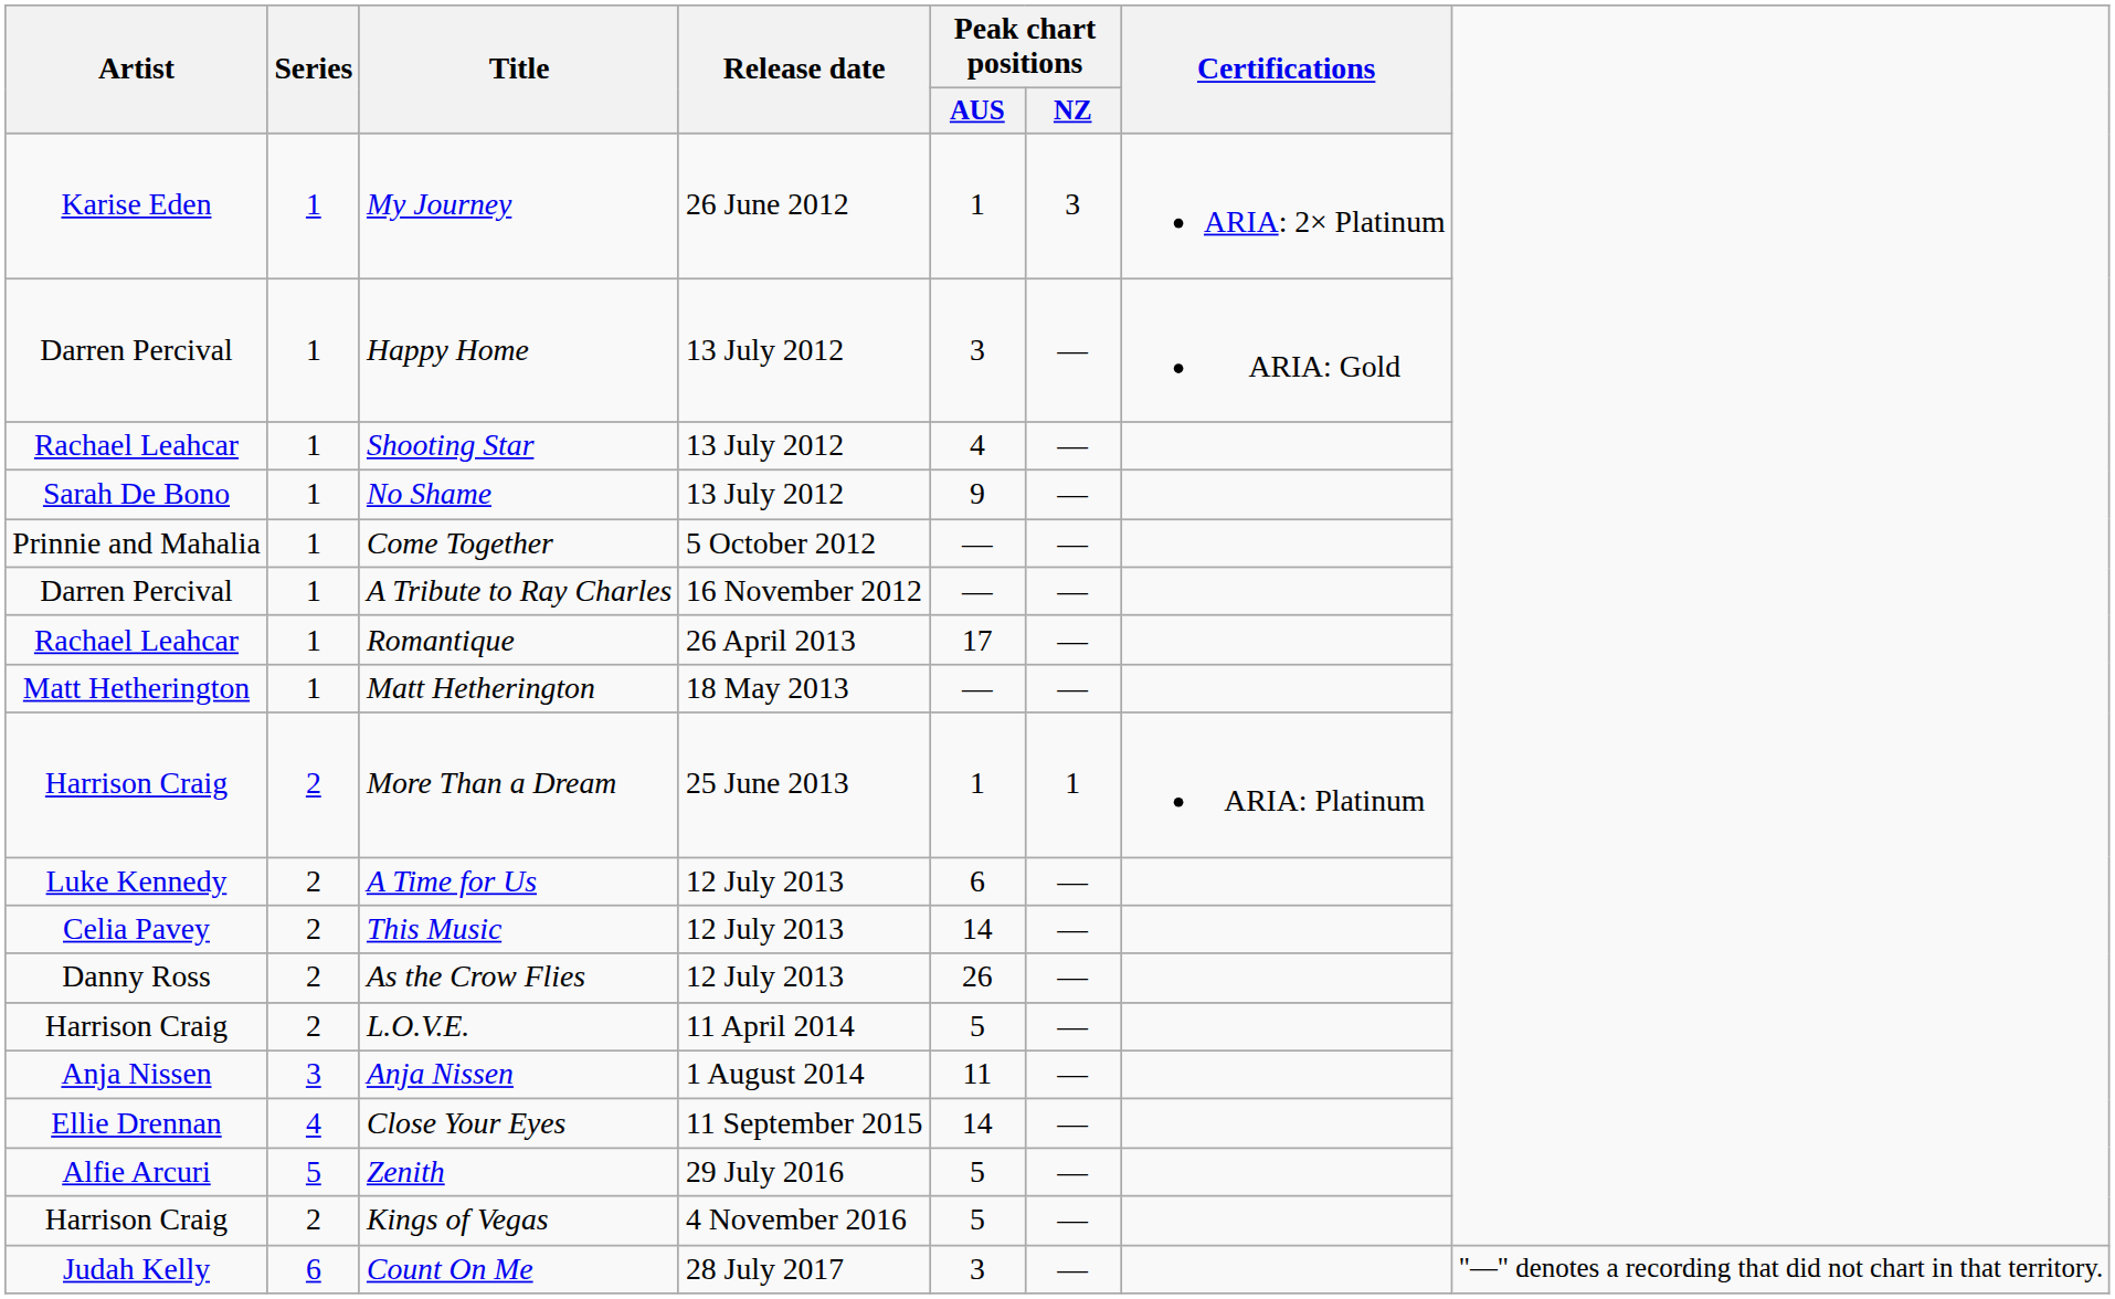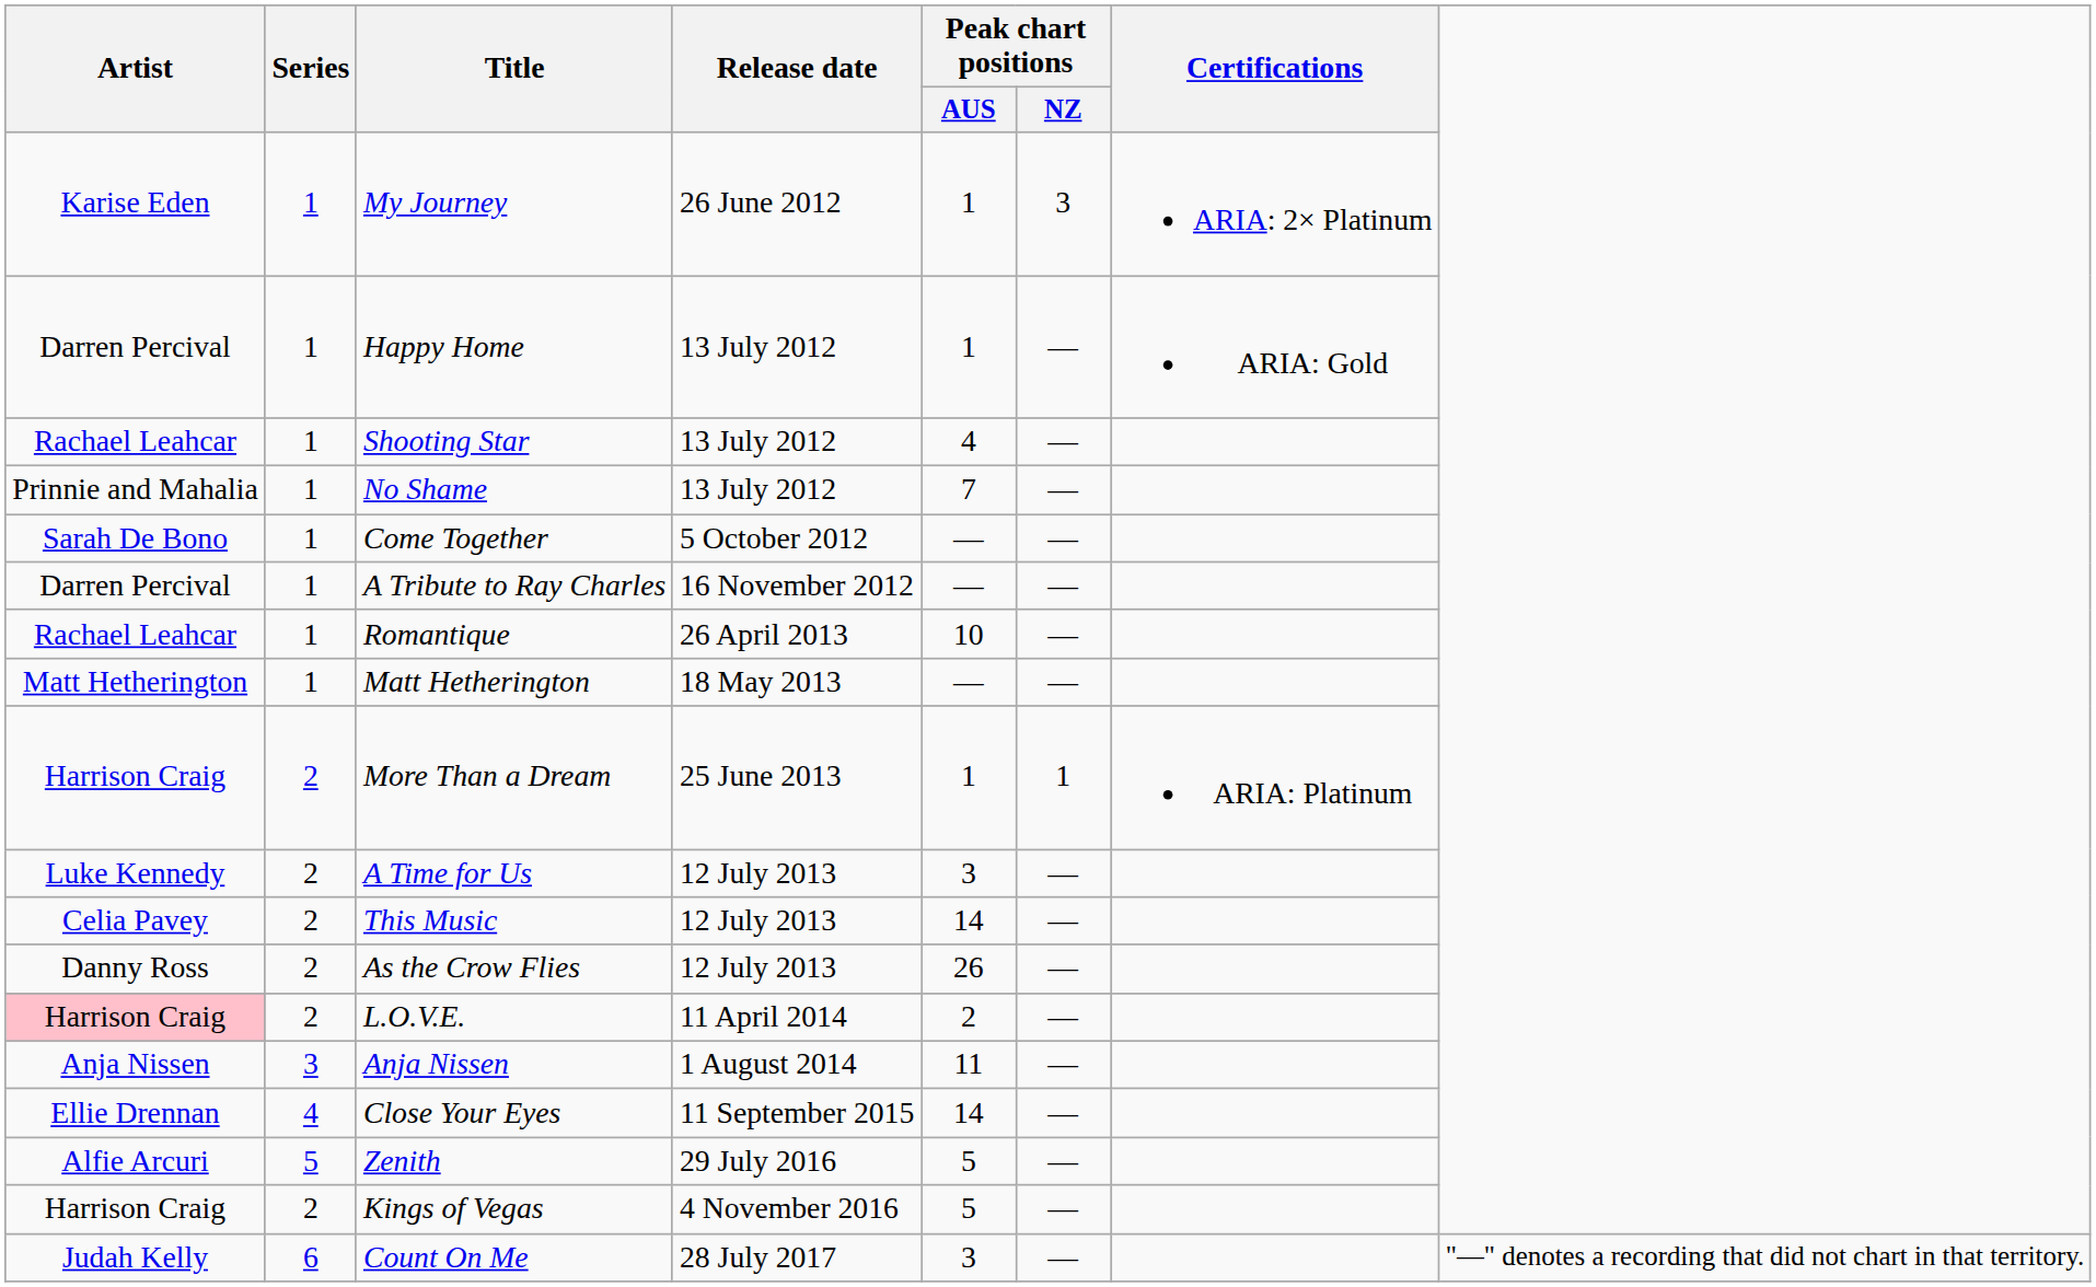 <table class="wikitable plainrowheaders" style="text-align:center;">
 <tr>
 <th scope="col" rowspan="2">Artist</th>
 <th scope="col" rowspan="2">Series</th>
 <th scope="col" rowspan="2">Title</th>
 <th scope="col" rowspan="2">Release date</th>
 <th scope="col" colspan="2">Peak chart positions</th>
 <th scope="col" rowspan="2"><a href='#'>Certifications</a></th>
 </tr>
 <tr>
 <th scope="col" style="width:3em;font-size:90%;"><a href='#'>AUS</a><br></th>
 <th scope="col" style="width:3em;font-size:90%;"><a href='#'>NZ</a><br></th>
 </tr>
 <tr>
 <td><a href='#'>Karise Eden</a></td>
 <td><a href='#'>1</a></td>
 <td style="text-align:left;"><em><a href='#'>My Journey</a></em></td>
 <td style="text-align:left;">26 June 2012</td>
 <td>1</td>
 <td>3</td>
 <td><br><ul><li><a href='#'>ARIA</a>: 2× Platinum</li></ul></td>
 </tr>
 <tr>
 <td>Darren Percival</td>
 <td>1</td>
 <td style="text-align:left;"><em>Happy Home</em></td>
 <td style="text-align:left;">13 July 2012</td>
-<td>3</td>
+<td>1</td>
 <td>—</td>
 <td><br><ul><li>ARIA: Gold</li></ul></td>
 </tr>
 <tr>
 <td><a href='#'>Rachael Leahcar</a></td>
 <td>1</td>
 <td style="text-align:left;"><em><a href='#'>Shooting Star</a></em></td>
 <td style="text-align:left;">13 July 2012</td>
 <td>4</td>
 <td>—</td>
 <td></td>
 </tr>
 <tr>
-<td><a href='#'>Sarah De Bono</a></td>
+<td>Prinnie and Mahalia</td>
 <td>1</td>
 <td style="text-align:left;"><em><a href='#'>No Shame</a></em></td>
 <td style="text-align:left;">13 July 2012</td>
-<td>9</td>
+<td>7</td>
 <td>—</td>
 <td></td>
 </tr>
 <tr>
-<td>Prinnie and Mahalia</td>
+<td><a href='#'>Sarah De Bono</a></td>
 <td>1</td>
 <td style="text-align:left;"><em>Come Together</em></td>
 <td style="text-align:left;">5 October 2012</td>
 <td>—</td>
 <td>—</td>
 <td></td>
 </tr>
 <tr>
 <td>Darren Percival</td>
 <td>1</td>
 <td style="text-align:left;"><em>A Tribute to Ray Charles</em></td>
 <td style="text-align:left;">16 November 2012</td>
 <td>—</td>
 <td>—</td>
 <td></td>
 </tr>
 <tr>
 <td><a href='#'>Rachael Leahcar</a></td>
 <td>1</td>
 <td style="text-align:left;"><em>Romantique</em></td>
 <td style="text-align:left;">26 April 2013</td>
-<td>17</td>
+<td>10</td>
 <td>—</td>
 <td></td>
 </tr>
 <tr>
 <td><a href='#'>Matt Hetherington</a></td>
 <td>1</td>
 <td style="text-align:left;"><em>Matt Hetherington</em></td>
 <td style="text-align:left;">18 May 2013</td>
 <td>—</td>
 <td>—</td>
 <td></td>
 </tr>
 <tr>
 <td><a href='#'>Harrison Craig</a></td>
 <td><a href='#'>2</a></td>
 <td style="text-align:left;"><em>More Than a Dream</em></td>
 <td style="text-align:left;">25 June 2013</td>
 <td>1</td>
 <td>1</td>
 <td><br><ul><li>ARIA: Platinum</li></ul></td>
 </tr>
 <tr>
 <td><a href='#'>Luke Kennedy</a></td>
 <td>2</td>
 <td style="text-align:left;"><em><a href='#'>A Time for Us</a></em></td>
 <td style="text-align:left;">12 July 2013</td>
-<td>6</td>
+<td>3</td>
 <td>—</td>
 <td></td>
 </tr>
 <tr>
 <td><a href='#'>Celia Pavey</a></td>
 <td>2</td>
 <td style="text-align:left;"><em><a href='#'>This Music</a></em></td>
 <td style="text-align:left;">12 July 2013</td>
 <td>14</td>
 <td>—</td>
 <td></td>
 </tr>
 <tr>
 <td>Danny Ross</td>
 <td>2</td>
 <td style="text-align:left;"><em>As the Crow Flies</em></td>
 <td style="text-align:left;">12 July 2013</td>
 <td>26</td>
 <td>—</td>
 <td></td>
 </tr>
 <tr>
-<td>Harrison Craig</td>
+<td style="background: pink;">Harrison Craig</td>
 <td>2</td>
 <td style="text-align:left;"><em>L.O.V.E.</em></td>
 <td style="text-align:left;">11 April 2014</td>
-<td>5</td>
+<td>2</td>
 <td>—</td>
 <td></td>
 </tr>
 <tr>
 <td><a href='#'>Anja Nissen</a></td>
 <td><a href='#'>3</a></td>
 <td style="text-align:left;"><em><a href='#'>Anja Nissen</a></em></td>
 <td style="text-align:left;">1 August 2014</td>
 <td>11</td>
 <td>—</td>
 <td></td>
 </tr>
 <tr>
 <td><a href='#'>Ellie Drennan</a></td>
 <td><a href='#'>4</a></td>
 <td style="text-align:left;"><em>Close Your Eyes</em></td>
 <td style="text-align:left;">11 September 2015</td>
 <td>14</td>
 <td>—</td>
 <td></td>
 </tr>
 <tr>
 <td><a href='#'>Alfie Arcuri</a></td>
 <td><a href='#'>5</a></td>
 <td style="text-align:left;"><em><a href='#'>Zenith</a></em></td>
 <td style="text-align:left;">29 July 2016</td>
 <td>5</td>
 <td>—</td>
 <td></td>
 </tr>
 <tr>
 <td>Harrison Craig</td>
 <td>2</td>
 <td style="text-align:left;"><em>Kings of Vegas</em></td>
 <td style="text-align:left;">4 November 2016</td>
 <td>5</td>
 <td>—</td>
 <td></td>
 </tr>
 <tr>
 <td><a href='#'>Judah Kelly</a></td>
 <td><a href='#'>6</a></td>
 <td style="text-align:left;"><em><a href='#'>Count On Me</a></em></td>
 <td style="text-align:left;">28 July 2017</td>
 <td>3</td>
 <td>—</td>
 <td></td>
 <td colspan="9" style="font-size:90%">"—" denotes a recording that did not chart in that territory.</td>
 </tr>
 </table>
